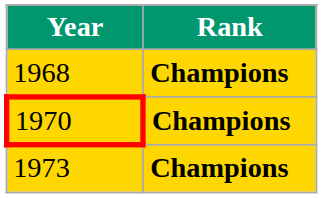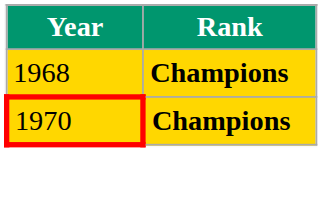 <table class="wikitable">
 <tr>
 </tr>
 <tr style="color:white;">
 <th style="width:70px; background:#00966E;">Year</th>
 <th style="width:90px; background:#00966E;">Rank</th>
 </tr>
 <tr bgcolor=gold>
 <td> 1968</td>
 <td><strong>Champions</strong></td>
 </tr>
 <tr bgcolor=gold>
 <td style="border: 3px solid red"> 1970</td>
 <td><strong>Champions</strong></td>
 </tr>
-<tr bgcolor=gold>
-<td> 1973</td>
-<td><strong>Champions</strong></td>
-</tr>
 </table>
